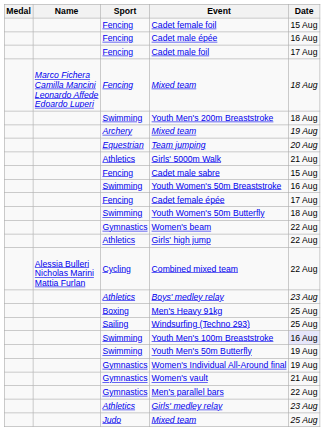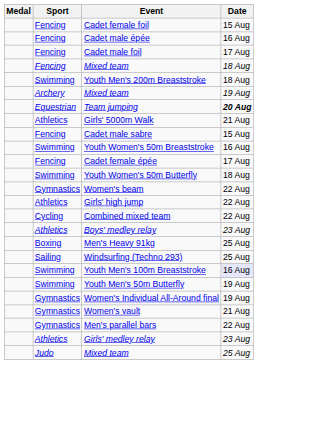 <table class="wikitable sortable" style="font-size:90%">
 <tr>
 <th>Medal</th>
-<th>Name</th>
 <th>Sport</th>
 <th>Event</th>
 <th>Date</th>
 </tr>
 <tr>
-<td></td>
 <td></td>
 <td><a href='#'>Fencing</a></td>
 <td><a href='#'>Cadet female foil</a></td>
 <td>15 Aug</td>
 </tr>
 <tr>
 <td></td>
-<td></td>
 <td><a href='#'>Fencing</a></td>
 <td><a href='#'>Cadet male épée</a></td>
 <td>16 Aug</td>
 </tr>
 <tr>
-<td></td>
 <td></td>
 <td><a href='#'>Fencing</a></td>
 <td><a href='#'>Cadet male foil</a></td>
 <td>17 Aug</td>
 </tr>
 <tr>
 <td><em></em></td>
-<td><em><br><a href='#'>Marco Fichera</a><br><a href='#'>Camilla Mancini</a><br><a href='#'>Leonardo Affede</a><br><a href='#'>Edoardo Luperi</a></em></td>
 <td><em><a href='#'>Fencing</a></em></td>
 <td><em><a href='#'>Mixed team</a></em></td>
 <td><em>18 Aug</em></td>
 </tr>
 <tr>
-<td></td>
 <td></td>
 <td><a href='#'>Swimming</a></td>
 <td><a href='#'>Youth Men's 200m Breaststroke</a></td>
 <td>18 Aug</td>
 </tr>
 <tr>
 <td><em></em></td>
-<td><em></em></td>
 <td><em><a href='#'>Archery</a></em></td>
 <td><em><a href='#'>Mixed team</a></em></td>
 <td><em>19 Aug</em></td>
 </tr>
 <tr>
 <td><em></em></td>
-<td><em></em></td>
 <td><em><a href='#'>Equestrian</a></em></td>
 <td><em><a href='#'>Team jumping</a></em></td>
-<td><em>20 Aug</em></td>
+<td><strong><em>20 Aug</em></strong></td>
 </tr>
 <tr>
-<td></td>
 <td></td>
 <td><a href='#'>Athletics</a></td>
 <td><a href='#'>Girls' 5000m Walk</a></td>
 <td>21 Aug</td>
 </tr>
 <tr>
 <td></td>
-<td></td>
 <td><a href='#'>Fencing</a></td>
 <td><a href='#'>Cadet male sabre</a></td>
 <td>15 Aug</td>
 </tr>
 <tr>
-<td></td>
 <td></td>
 <td><a href='#'>Swimming</a></td>
 <td><a href='#'>Youth Women's 50m Breaststroke</a></td>
 <td>16 Aug</td>
 </tr>
 <tr>
 <td></td>
-<td></td>
 <td><a href='#'>Fencing</a></td>
 <td><a href='#'>Cadet female épée</a></td>
 <td>17 Aug</td>
 </tr>
 <tr>
-<td></td>
 <td></td>
 <td><a href='#'>Swimming</a></td>
 <td><a href='#'>Youth Women's 50m Butterfly</a></td>
 <td>18 Aug</td>
 </tr>
 <tr>
 <td></td>
-<td></td>
 <td><a href='#'>Gymnastics</a></td>
 <td><a href='#'>Women's beam</a></td>
 <td>22 Aug</td>
 </tr>
 <tr>
-<td></td>
 <td></td>
 <td><a href='#'>Athletics</a></td>
 <td><a href='#'>Girls' high jump</a></td>
 <td>22 Aug</td>
 </tr>
 <tr>
 <td></td>
-<td><br><a href='#'>Alessia Bulleri</a><br><a href='#'>Nicholas Marini</a><br><a href='#'>Mattia Furlan</a></td>
 <td><a href='#'>Cycling</a></td>
 <td><a href='#'>Combined mixed team</a></td>
 <td>22 Aug</td>
 </tr>
 <tr>
-<td><em></em></td>
 <td><em></em></td>
 <td><em><a href='#'>Athletics</a></em></td>
 <td><em><a href='#'>Boys' medley relay</a></em></td>
 <td><em>23 Aug</em></td>
 </tr>
 <tr>
 <td></td>
-<td></td>
 <td><a href='#'>Boxing</a></td>
 <td><a href='#'>Men's Heavy 91kg</a></td>
 <td>25 Aug</td>
 </tr>
 <tr>
-<td></td>
 <td></td>
 <td><a href='#'>Sailing</a></td>
 <td><a href='#'>Windsurfing (Techno 293)</a></td>
 <td>25 Aug</td>
 </tr>
 <tr>
 <td></td>
-<td></td>
 <td><a href='#'>Swimming</a></td>
 <td><a href='#'>Youth Men's 100m Breaststroke</a></td>
 <td style="background: lavender;">16 Aug</td>
 </tr>
 <tr>
-<td></td>
 <td></td>
 <td><a href='#'>Swimming</a></td>
 <td><a href='#'>Youth Men's 50m Butterfly</a></td>
 <td>19 Aug</td>
 </tr>
 <tr>
 <td></td>
-<td></td>
 <td><a href='#'>Gymnastics</a></td>
 <td><a href='#'>Women's Individual All-Around final</a></td>
 <td>19 Aug</td>
 </tr>
 <tr>
-<td></td>
 <td></td>
 <td><a href='#'>Gymnastics</a></td>
 <td><a href='#'>Women's vault</a></td>
 <td>21 Aug</td>
 </tr>
 <tr>
 <td></td>
-<td></td>
 <td><a href='#'>Gymnastics</a></td>
 <td><a href='#'>Men's parallel bars</a></td>
 <td>22 Aug</td>
 </tr>
 <tr>
-<td><em></em></td>
 <td><em></em></td>
 <td><em><a href='#'>Athletics</a></em></td>
 <td><em><a href='#'>Girls' medley relay</a></em></td>
 <td><em>23 Aug</em></td>
 </tr>
 <tr>
 <td><em></em></td>
-<td><em></em></td>
 <td><em><a href='#'>Judo</a></em></td>
 <td><em><a href='#'>Mixed team</a></em></td>
 <td><em>25 Aug</em></td>
 </tr>
 </table>
